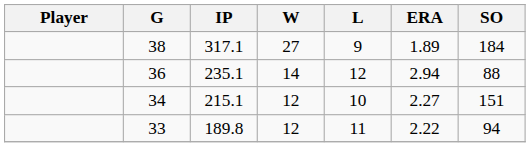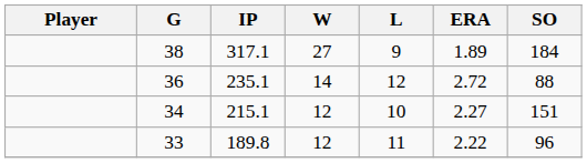 <table class="wikitable sortable">
 <tr>
 <th bgcolor="#DDDDFF" width="16%">Player</th>
 <th bgcolor="#DDDDFF" width="9%">G</th>
 <th bgcolor="#DDDDFF" width="9%">IP</th>
 <th bgcolor="#DDDDFF" width="9%">W</th>
 <th bgcolor="#DDDDFF" width="9%">L</th>
 <th bgcolor="#DDDDFF" width="9%">ERA</th>
 <th bgcolor="#DDDDFF" width="9%">SO</th>
 </tr>
 <tr align="center">
 <td></td>
 <td>38</td>
 <td>317.1</td>
 <td>27</td>
 <td>9</td>
 <td>1.89</td>
 <td>184</td>
 </tr>
 <tr align="center">
 <td></td>
 <td>36</td>
 <td>235.1</td>
 <td>14</td>
 <td>12</td>
-<td>2.94</td>
+<td>2.72</td>
 <td>88</td>
 </tr>
 <tr align="center">
 <td></td>
 <td>34</td>
 <td>215.1</td>
 <td>12</td>
 <td>10</td>
 <td>2.27</td>
 <td>151</td>
 </tr>
 <tr align="center">
 <td></td>
 <td>33</td>
 <td>189.8</td>
 <td>12</td>
 <td>11</td>
 <td>2.22</td>
-<td>94</td>
+<td>96</td>
 </tr>
 <tr align="center">
 </tr>
 </table>
